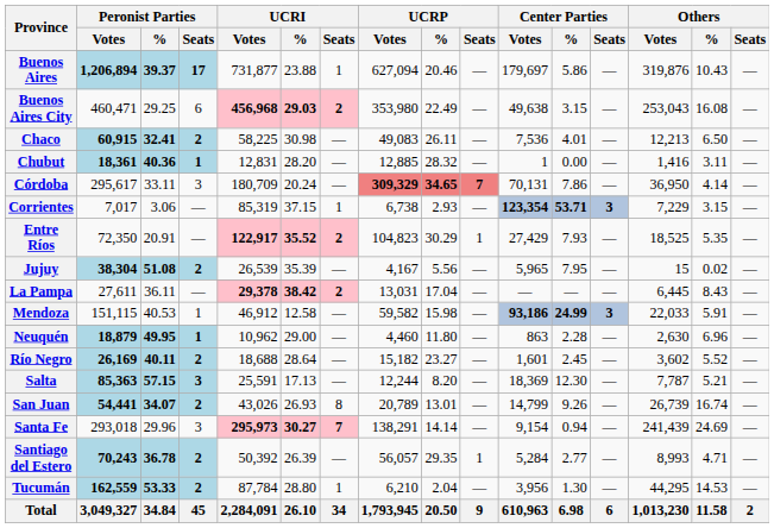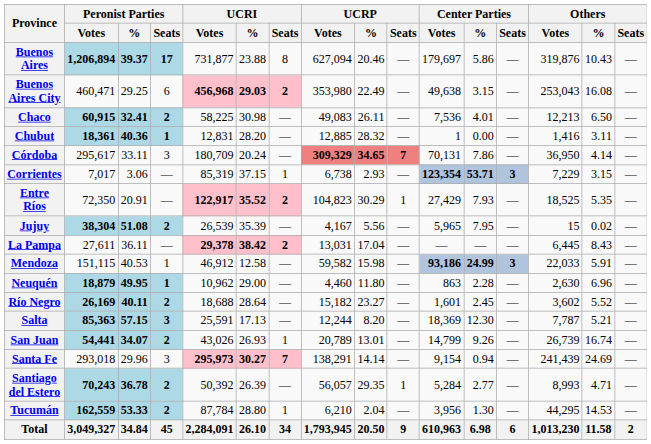 <table class="wikitable sortable plainrowheaders" style="text-align:right;">
 <tr>
 <th rowspan=2>Province</th>
 <th colspan=3>Peronist Parties</th>
 <th colspan=3>UCRI</th>
 <th colspan=3>UCRP</th>
 <th colspan=3>Center Parties</th>
 <th colspan=3>Others</th>
 </tr>
 <tr>
 <th>Votes</th>
 <th>%</th>
 <th>Seats</th>
 <th>Votes</th>
 <th>%</th>
 <th>Seats</th>
 <th>Votes</th>
 <th>%</th>
 <th>Seats</th>
 <th>Votes</th>
 <th>%</th>
 <th>Seats</th>
 <th>Votes</th>
 <th>%</th>
 <th>Seats</th>
 </tr>
 <tr>
 <th scope=row><a href='#'>Buenos Aires</a></th>
 <td bgcolor=lightblue><strong>1,206,894</strong></td>
 <td bgcolor=lightblue><strong>39.37</strong></td>
 <td bgcolor=lightblue align=center><strong>17</strong></td>
 <td>731,877</td>
 <td>23.88</td>
-<td align=center>1</td>
+<td align=center>8</td>
 <td>627,094</td>
 <td>20.46</td>
 <td align=center>—</td>
 <td>179,697</td>
 <td>5.86</td>
 <td align=center>—</td>
 <td>319,876</td>
 <td>10.43</td>
 <td align=center>—</td>
 </tr>
 <tr>
 <th scope=row><a href='#'>Buenos Aires City</a></th>
 <td>460,471</td>
 <td>29.25</td>
 <td align=center>6</td>
 <td bgcolor=pink><strong>456,968</strong></td>
 <td bgcolor=pink><strong>29.03</strong></td>
 <td bgcolor=pink align=center><strong>2</strong></td>
 <td>353,980</td>
 <td>22.49</td>
 <td align=center>—</td>
 <td>49,638</td>
 <td>3.15</td>
 <td align=center>—</td>
 <td>253,043</td>
 <td>16.08</td>
 <td align=center>—</td>
 </tr>
 <tr>
 <th scope=row><a href='#'>Chaco</a></th>
 <td bgcolor=lightblue><strong>60,915</strong></td>
 <td bgcolor=lightblue><strong>32.41</strong></td>
 <td bgcolor=lightblue align=center><strong>2</strong></td>
 <td>58,225</td>
 <td>30.98</td>
 <td align=center>—</td>
 <td>49,083</td>
 <td>26.11</td>
 <td align=center>—</td>
 <td>7,536</td>
 <td>4.01</td>
 <td align=center>—</td>
 <td>12,213</td>
 <td>6.50</td>
 <td align=center>—</td>
 </tr>
 <tr>
 <th scope=row><a href='#'>Chubut</a></th>
 <td bgcolor=lightblue><strong>18,361</strong></td>
 <td bgcolor=lightblue><strong>40.36</strong></td>
 <td bgcolor=lightblue align=center><strong>1</strong></td>
 <td>12,831</td>
 <td>28.20</td>
 <td align=center>—</td>
 <td>12,885</td>
 <td>28.32</td>
 <td align=center>—</td>
 <td>1</td>
 <td>0.00</td>
 <td align=center>—</td>
 <td>1,416</td>
 <td>3.11</td>
 <td align=center>—</td>
 </tr>
 <tr>
 <th scope=row><a href='#'>Córdoba</a></th>
 <td>295,617</td>
 <td>33.11</td>
 <td align=center>3</td>
 <td>180,709</td>
 <td>20.24</td>
 <td align=center>—</td>
 <td bgcolor=LightCoral><strong>309,329</strong></td>
 <td bgcolor=LightCoral><strong>34.65</strong></td>
 <td bgcolor=LightCoral align=center><strong>7</strong></td>
 <td>70,131</td>
 <td>7.86</td>
 <td align=center>—</td>
 <td>36,950</td>
 <td>4.14</td>
 <td align=center>—</td>
 </tr>
 <tr>
 <th scope=row><a href='#'>Corrientes</a></th>
 <td>7,017</td>
 <td>3.06</td>
 <td align=center>—</td>
 <td>85,319</td>
 <td>37.15</td>
 <td align=center>1</td>
 <td>6,738</td>
 <td>2.93</td>
 <td align=center>—</td>
 <td bgcolor=LightSteelBlue><strong>123,354</strong></td>
 <td bgcolor=LightSteelBlue><strong>53.71</strong></td>
 <td bgcolor=LightSteelBlue align=center><strong>3</strong></td>
 <td>7,229</td>
 <td>3.15</td>
 <td align=center>—</td>
 </tr>
 <tr>
 <th scope=row><a href='#'>Entre Ríos</a></th>
 <td>72,350</td>
 <td>20.91</td>
 <td align=center>—</td>
 <td bgcolor=pink><strong>122,917</strong></td>
 <td bgcolor=pink><strong>35.52</strong></td>
 <td bgcolor=pink align=center><strong>2</strong></td>
 <td>104,823</td>
 <td>30.29</td>
 <td align=center>1</td>
 <td>27,429</td>
 <td>7.93</td>
 <td align=center>—</td>
 <td>18,525</td>
 <td>5.35</td>
 <td align=center>—</td>
 </tr>
 <tr>
 <th scope=row><a href='#'>Jujuy</a></th>
 <td bgcolor=lightblue><strong>38,304</strong></td>
 <td bgcolor=lightblue><strong>51.08</strong></td>
 <td bgcolor=lightblue align=center><strong>2</strong></td>
 <td>26,539</td>
 <td>35.39</td>
 <td align=center>—</td>
 <td>4,167</td>
 <td>5.56</td>
 <td align=center>—</td>
 <td>5,965</td>
 <td>7.95</td>
 <td align=center>—</td>
 <td>15</td>
 <td>0.02</td>
 <td align=center>—</td>
 </tr>
 <tr>
 <th scope=row><a href='#'>La Pampa</a></th>
 <td>27,611</td>
 <td>36.11</td>
 <td align=center>—</td>
 <td bgcolor=pink><strong>29,378</strong></td>
 <td bgcolor=pink><strong>38.42</strong></td>
 <td bgcolor=pink align=center><strong>2</strong></td>
 <td>13,031</td>
 <td>17.04</td>
 <td align=center>—</td>
 <td align=center>—</td>
 <td align=center>—</td>
 <td align=center>—</td>
 <td>6,445</td>
 <td>8.43</td>
 <td align=center>—</td>
 </tr>
 <tr>
 <th scope=row><a href='#'>Mendoza</a></th>
 <td>151,115</td>
 <td>40.53</td>
 <td align=center>1</td>
 <td>46,912</td>
 <td>12.58</td>
 <td align=center>—</td>
 <td>59,582</td>
 <td>15.98</td>
 <td align=center>—</td>
 <td bgcolor=LightSteelBlue><strong>93,186</strong></td>
 <td bgcolor=LightSteelBlue><strong>24.99</strong></td>
 <td bgcolor=LightSteelBlue align=center><strong>3</strong></td>
 <td>22,033</td>
 <td>5.91</td>
 <td align=center>—</td>
 </tr>
 <tr>
 <th scope=row><a href='#'>Neuquén</a></th>
 <td bgcolor=lightblue><strong>18,879</strong></td>
 <td bgcolor=lightblue><strong>49.95</strong></td>
 <td bgcolor=lightblue align=center><strong>1</strong></td>
 <td>10,962</td>
 <td>29.00</td>
 <td align=center>—</td>
 <td>4,460</td>
 <td>11.80</td>
 <td align=center>—</td>
 <td>863</td>
 <td>2.28</td>
 <td align=center>—</td>
 <td>2,630</td>
 <td>6.96</td>
 <td align=center>—</td>
 </tr>
 <tr>
 <th scope=row><a href='#'>Río Negro</a></th>
 <td bgcolor=lightblue><strong>26,169</strong></td>
 <td bgcolor=lightblue><strong>40.11</strong></td>
 <td bgcolor=lightblue align=center><strong>2</strong></td>
 <td>18,688</td>
 <td>28.64</td>
 <td align=center>—</td>
 <td>15,182</td>
 <td>23.27</td>
 <td align=center>—</td>
 <td>1,601</td>
 <td>2.45</td>
 <td align=center>—</td>
 <td>3,602</td>
 <td>5.52</td>
 <td align=center>—</td>
 </tr>
 <tr>
 <th scope=row><a href='#'>Salta</a></th>
 <td bgcolor=lightblue><strong>85,363</strong></td>
 <td bgcolor=lightblue><strong>57.15</strong></td>
 <td bgcolor=lightblue align=center><strong>3</strong></td>
 <td>25,591</td>
 <td>17.13</td>
 <td align=center>—</td>
 <td>12,244</td>
 <td>8.20</td>
 <td align=center>—</td>
 <td>18,369</td>
 <td>12.30</td>
 <td align=center>—</td>
 <td>7,787</td>
 <td>5.21</td>
 <td align=center>—</td>
 </tr>
 <tr>
 <th scope=row><a href='#'>San Juan</a></th>
 <td bgcolor=lightblue><strong>54,441</strong></td>
 <td bgcolor=lightblue><strong>34.07</strong></td>
 <td bgcolor=lightblue align=center><strong>2</strong></td>
 <td>43,026</td>
 <td>26.93</td>
-<td align=center>8</td>
+<td align=center>1</td>
 <td>20,789</td>
 <td>13.01</td>
 <td align=center>—</td>
 <td>14,799</td>
 <td>9.26</td>
 <td align=center>—</td>
 <td>26,739</td>
 <td>16.74</td>
 <td align=center>—</td>
 </tr>
 <tr>
 <th scope=row><a href='#'>Santa Fe</a></th>
 <td>293,018</td>
 <td>29.96</td>
 <td align=center>3</td>
 <td bgcolor=pink><strong>295,973</strong></td>
 <td bgcolor=pink><strong>30.27</strong></td>
 <td bgcolor=pink align=center><strong>7</strong></td>
 <td>138,291</td>
 <td>14.14</td>
 <td align=center>—</td>
 <td>9,154</td>
 <td>0.94</td>
 <td align=center>—</td>
 <td>241,439</td>
 <td>24.69</td>
 <td align=center>—</td>
 </tr>
 <tr>
 <th scope=row><a href='#'>Santiago del Estero</a></th>
 <td bgcolor=lightblue><strong>70,243</strong></td>
 <td bgcolor=lightblue><strong>36.78</strong></td>
 <td bgcolor=lightblue align=center><strong>2</strong></td>
 <td>50,392</td>
 <td>26.39</td>
 <td align=center>—</td>
 <td>56,057</td>
 <td>29.35</td>
 <td align=center>1</td>
 <td>5,284</td>
 <td>2.77</td>
 <td align=center>—</td>
 <td>8,993</td>
 <td>4.71</td>
 <td align=center>—</td>
 </tr>
 <tr>
 <th scope=row><a href='#'>Tucumán</a></th>
 <td bgcolor=lightblue><strong>162,559</strong></td>
 <td bgcolor=lightblue><strong>53.33</strong></td>
 <td bgcolor=lightblue align=center><strong>2</strong></td>
 <td>87,784</td>
 <td>28.80</td>
 <td align=center>1</td>
 <td>6,210</td>
 <td>2.04</td>
 <td align=center>—</td>
 <td>3,956</td>
 <td>1.30</td>
 <td align=center>—</td>
 <td>44,295</td>
 <td>14.53</td>
 <td align=center>—</td>
 </tr>
 <tr>
 <th>Total</th>
 <th>3,049,327</th>
 <th>34.84</th>
 <th>45</th>
 <th>2,284,091</th>
 <th>26.10</th>
 <th>34</th>
 <th>1,793,945</th>
 <th>20.50</th>
 <th>9</th>
 <th>610,963</th>
 <th>6.98</th>
 <th>6</th>
 <th>1,013,230</th>
 <th>11.58</th>
 <th>2</th>
 </tr>
 </table>
